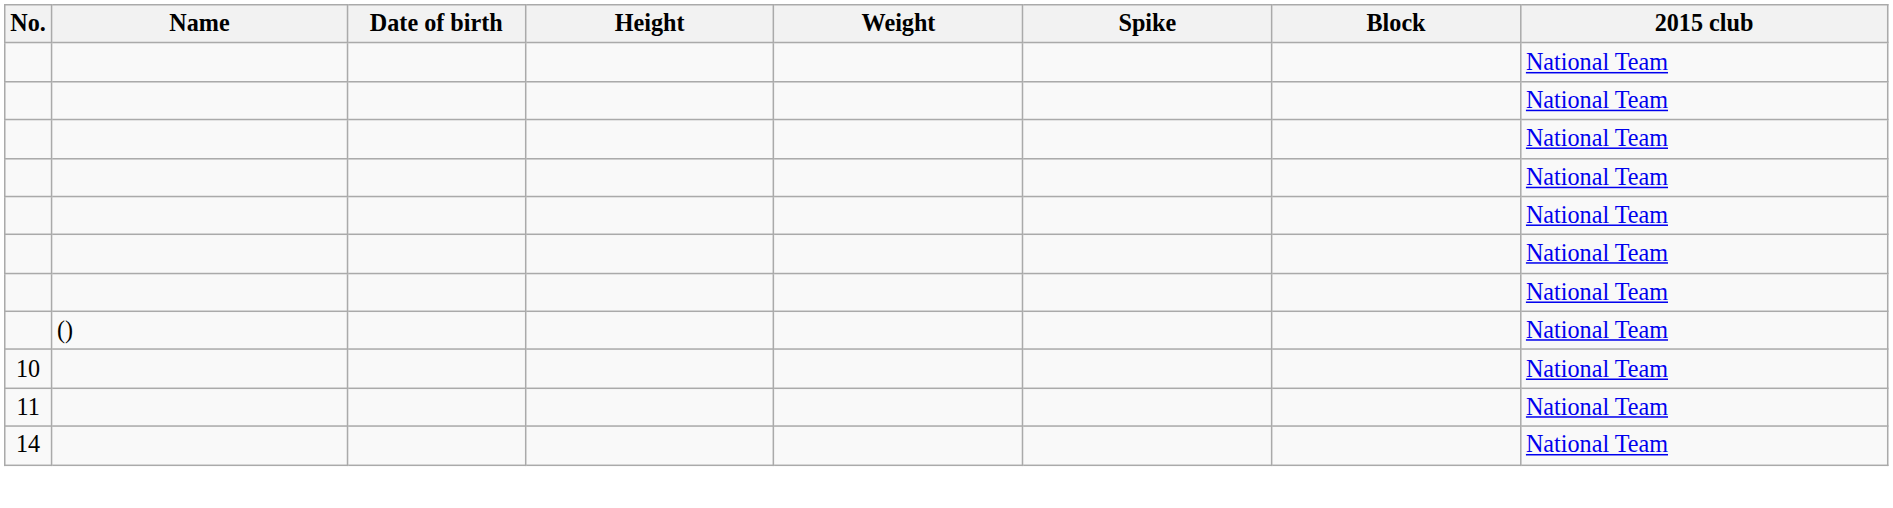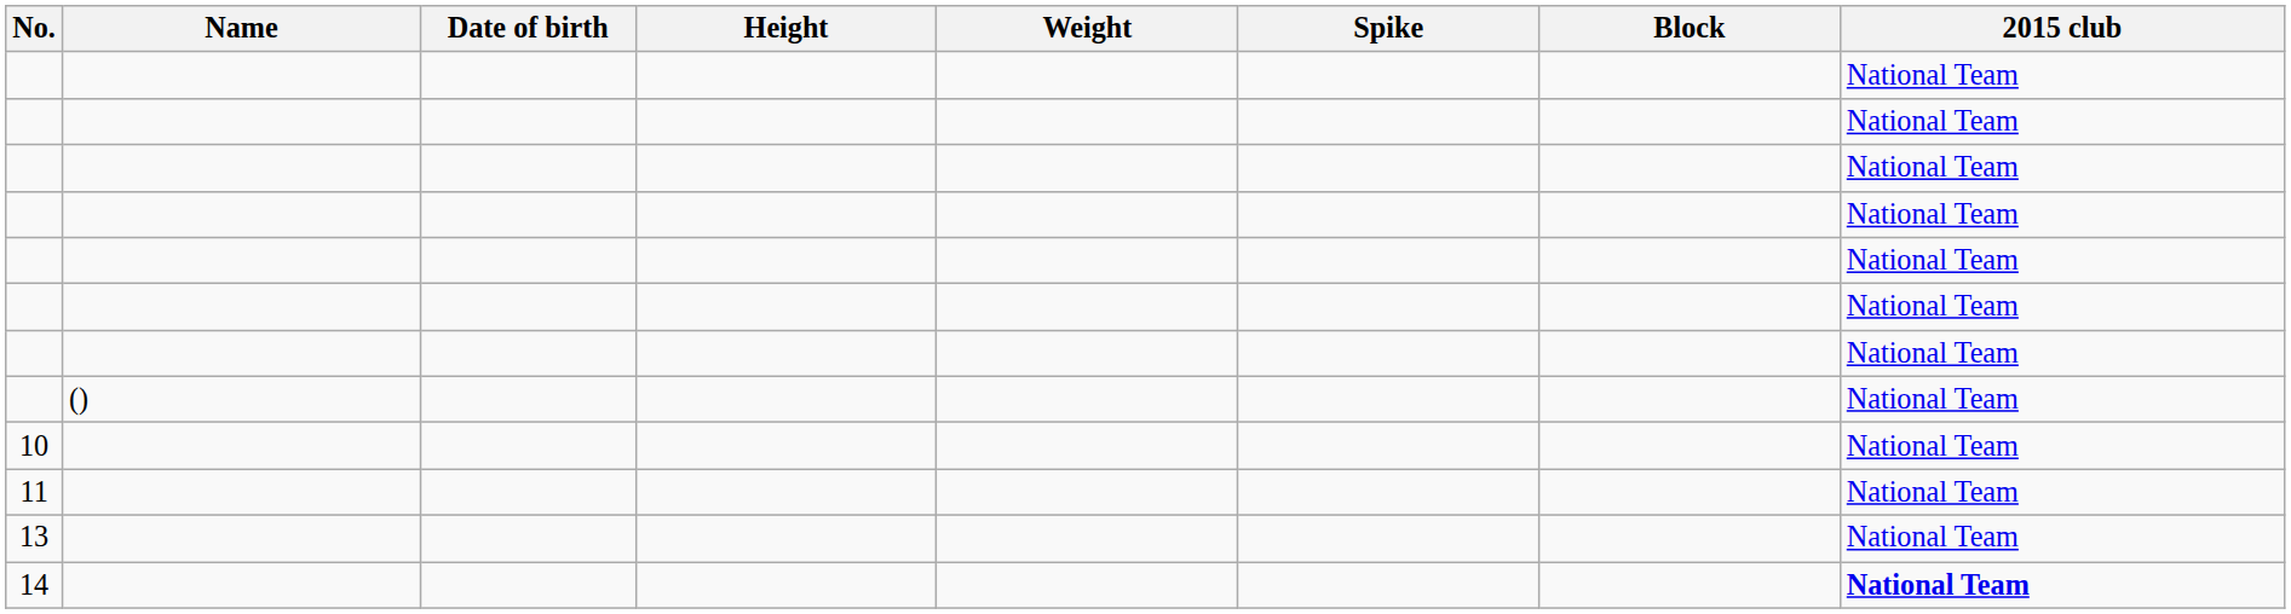 <table class="wikitable sortable" style="text-align:center;">
 <tr>
 <th>No.</th>
 <th style="width:12em">Name</th>
 <th style="width:7em">Date of birth</th>
 <th style="width:10em">Height</th>
 <th style="width:10em">Weight</th>
 <th style="width:10em">Spike</th>
 <th style="width:10em">Block</th>
 <th style="width:15em">2015 club</th>
 </tr>
 <tr>
 <td></td>
 <td align=left></td>
 <td align=right></td>
 <td></td>
 <td></td>
 <td></td>
 <td></td>
 <td align=left> <a href='#'>National Team</a></td>
 </tr>
 <tr>
 <td></td>
 <td align=left></td>
 <td align=right></td>
 <td></td>
 <td></td>
 <td></td>
 <td></td>
 <td align=left> <a href='#'>National Team</a></td>
 </tr>
 <tr>
 <td></td>
 <td align=left></td>
 <td align=right></td>
 <td></td>
 <td></td>
 <td></td>
 <td></td>
 <td align=left> <a href='#'>National Team</a></td>
 </tr>
 <tr>
 <td></td>
 <td align=left></td>
 <td align=right></td>
 <td></td>
 <td></td>
 <td></td>
 <td></td>
 <td align=left> <a href='#'>National Team</a></td>
 </tr>
 <tr>
 <td></td>
 <td align=left></td>
 <td align=right></td>
 <td></td>
 <td></td>
 <td></td>
 <td></td>
 <td align=left> <a href='#'>National Team</a></td>
 </tr>
 <tr>
 <td></td>
 <td align=left></td>
 <td align=right></td>
 <td></td>
 <td></td>
 <td></td>
 <td></td>
 <td align=left> <a href='#'>National Team</a></td>
 </tr>
 <tr>
 <td></td>
 <td align=left></td>
 <td align=right></td>
 <td></td>
 <td></td>
 <td></td>
 <td></td>
 <td align=left> <a href='#'>National Team</a></td>
 </tr>
 <tr>
 <td></td>
 <td align=left> ()</td>
 <td align=right></td>
 <td></td>
 <td></td>
 <td></td>
 <td></td>
 <td align=left> <a href='#'>National Team</a></td>
 </tr>
 <tr>
 <td>10</td>
 <td align=left></td>
 <td align=right></td>
 <td></td>
 <td></td>
 <td></td>
 <td></td>
 <td align=left> <a href='#'>National Team</a></td>
 </tr>
 <tr>
 <td>11</td>
 <td align=left></td>
 <td align=right></td>
 <td></td>
 <td></td>
 <td></td>
 <td></td>
 <td align=left> <a href='#'>National Team</a></td>
 </tr>
 <tr>
-<td>14</td>
+<td>13</td>
 <td align=left></td>
 <td align=right></td>
 <td></td>
 <td></td>
 <td></td>
 <td></td>
 <td align=left> <a href='#'>National Team</a></td>
 </tr>
+<tr>
+<td>14</td>
+<td align=left></td>
+<td align=right></td>
+<td></td>
+<td></td>
+<td></td>
+<td></td>
+<td align=left><strong> <a href='#'>National Team</a></strong></td>
+</tr>
 </table>
